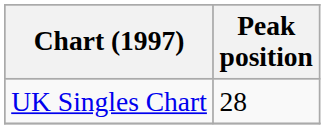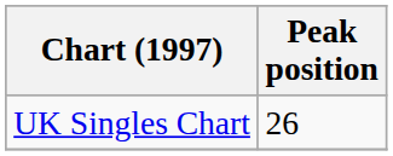 <table class="wikitable">
 <tr>
 <th>Chart (1997)</th>
 <th>Peak<br>position</th>
 </tr>
 <tr>
 <td><a href='#'>UK Singles Chart</a></td>
-<td>28</td>
+<td>26</td>
 </tr>
 <tr>
 </tr>
 </table>
